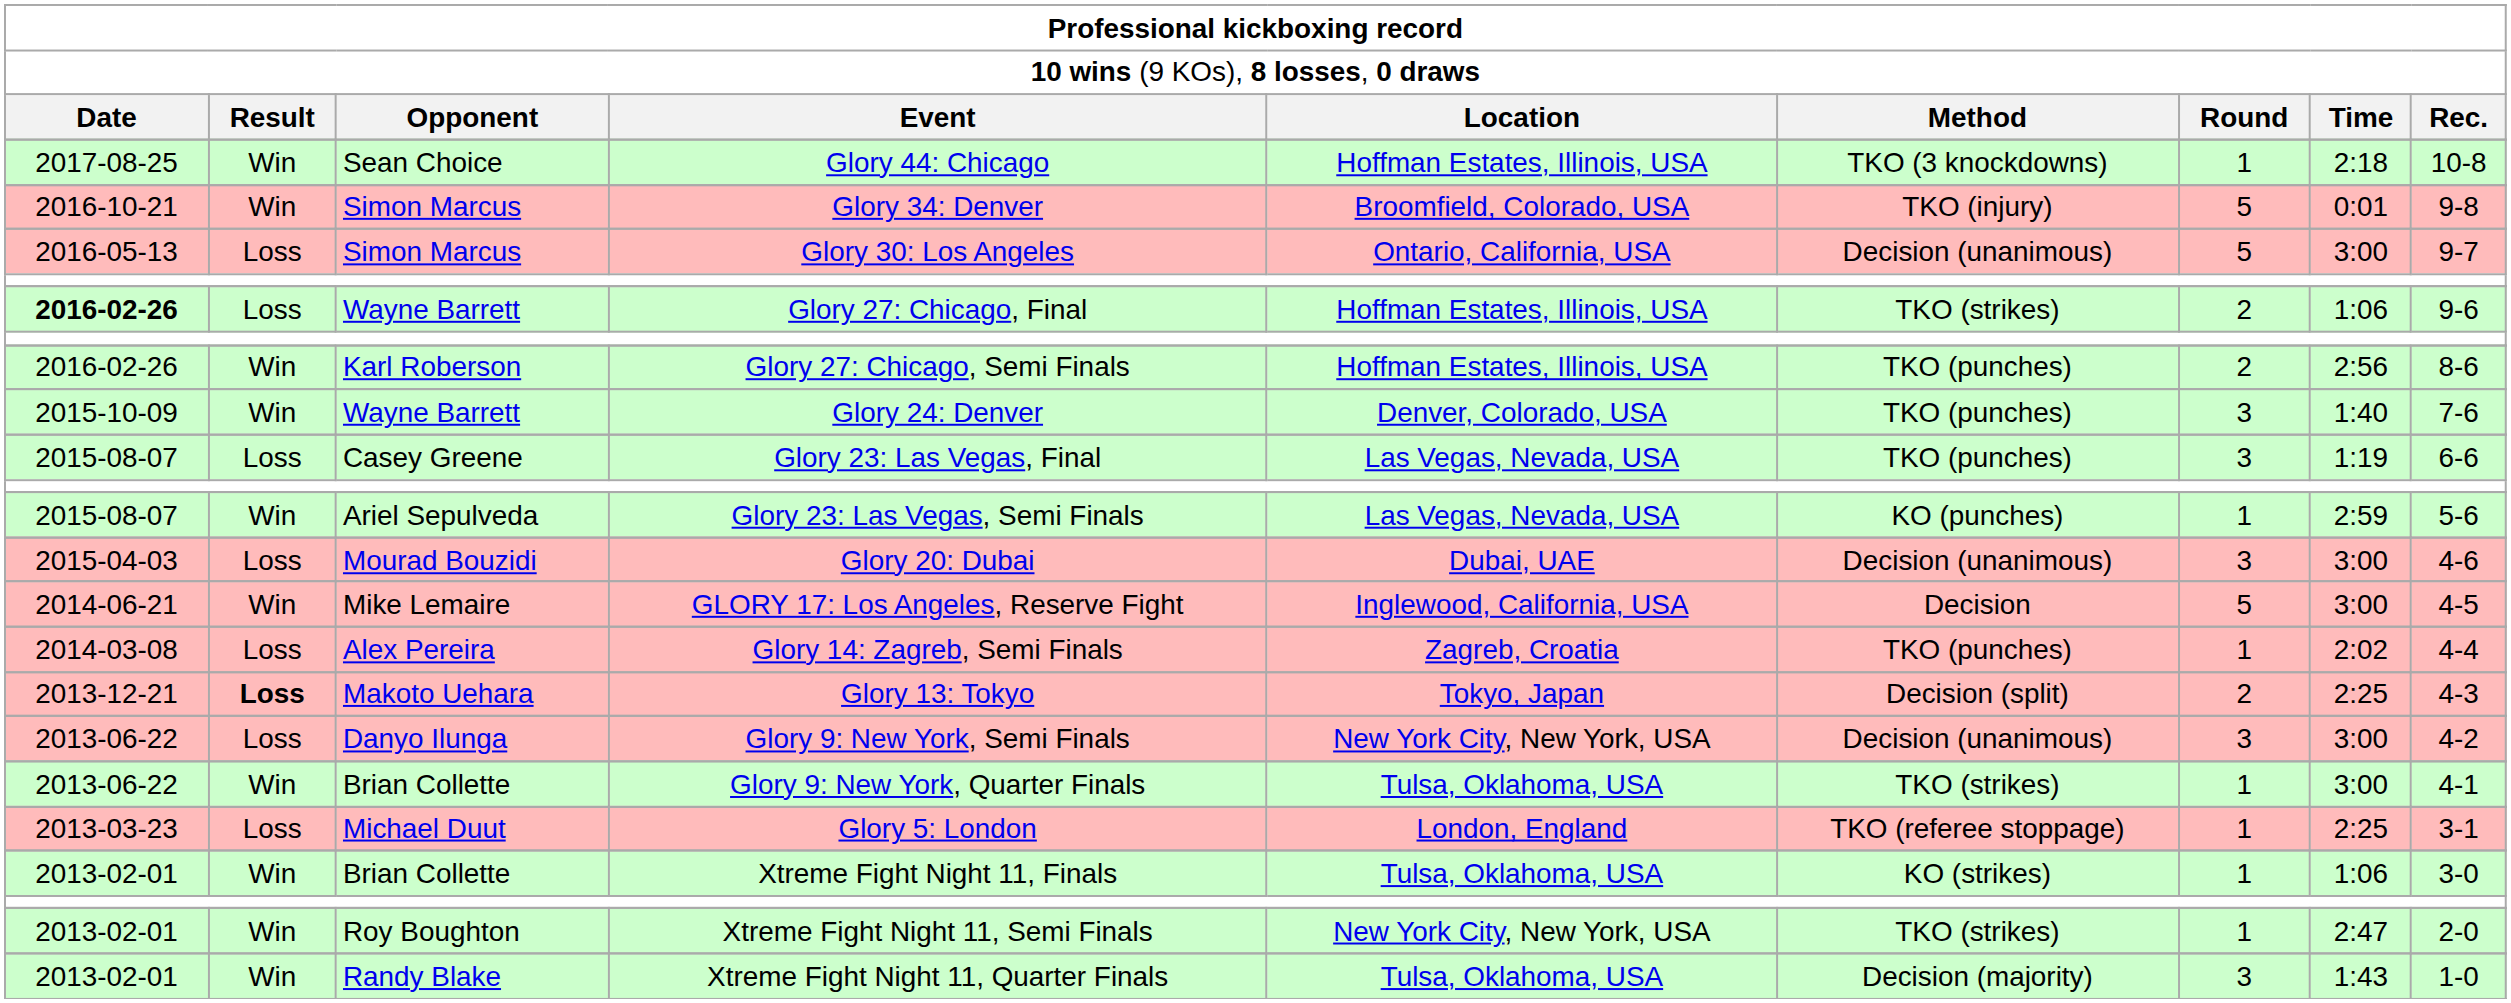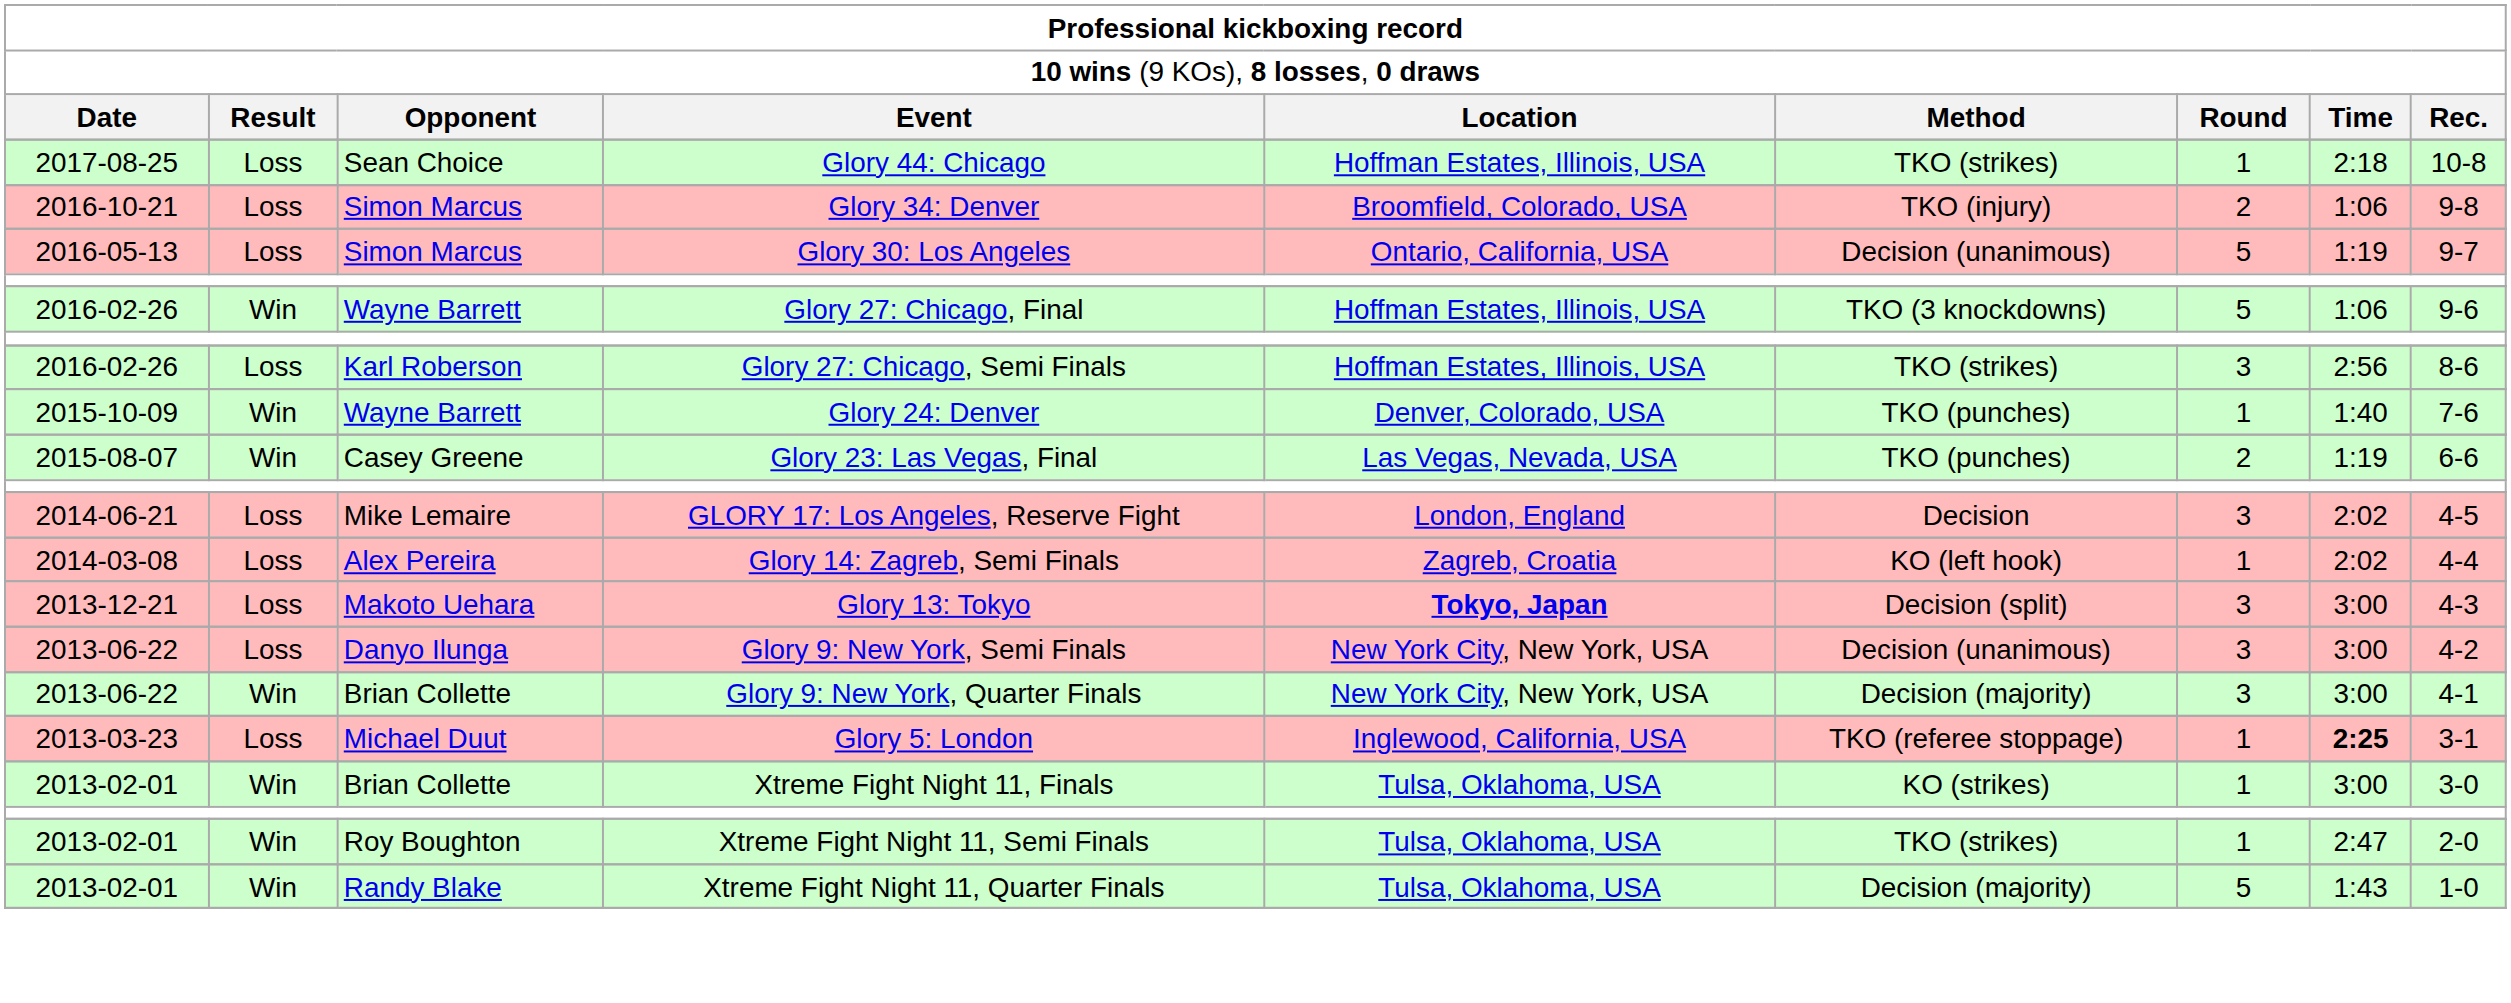 <table class="wikitable collapsible" style="font-size:88%; width:100%; text-align:center;">
 <tr>
 <th colspan=9 style="background:#fff">Professional kickboxing record</th>
 </tr>
 <tr>
 <td colspan=9 style="background:#fff"><strong>10 wins</strong> (9 KOs), <strong>8 losses</strong>, <strong>0 draws</strong></td>
 </tr>
 <tr>
 <th>Date</th>
 <th>Result</th>
 <th>Opponent</th>
 <th>Event</th>
 <th>Location</th>
 <th>Method</th>
 <th>Round</th>
 <th>Time</th>
 <th>Rec.</th>
 </tr>
 <tr>
 </tr>
 <tr bgcolor="#CCFFCC">
 <td>2017-08-25</td>
-<td>Win</td>
+<td>Loss</td>
 <td align=left> Sean Choice</td>
 <td><a href='#'>Glory 44: Chicago</a></td>
 <td><a href='#'>Hoffman Estates, Illinois, USA</a></td>
-<td>TKO (3 knockdowns)</td>
+<td>TKO (strikes)</td>
 <td>1</td>
 <td>2:18</td>
 <td>10-8</td>
 </tr>
 <tr>
 </tr>
 <tr bgcolor="#FFBBBB">
 <td>2016-10-21</td>
-<td>Win</td>
+<td>Loss</td>
 <td align=left> <a href='#'>Simon Marcus</a></td>
 <td><a href='#'>Glory 34: Denver</a></td>
 <td><a href='#'>Broomfield, Colorado, USA</a></td>
 <td>TKO (injury)</td>
-<td>5</td>
-<td>0:01</td>
+<td>2</td>
+<td>1:06</td>
 <td>9-8</td>
 </tr>
 <tr>
 </tr>
 <tr bgcolor="#FFBBBB">
 <td>2016-05-13</td>
 <td>Loss</td>
 <td align=left> <a href='#'>Simon Marcus</a></td>
 <td><a href='#'>Glory 30: Los Angeles</a></td>
 <td><a href='#'>Ontario, California, USA</a></td>
 <td>Decision (unanimous)</td>
 <td>5</td>
-<td>3:00</td>
+<td>1:19</td>
 <td>9-7</td>
 </tr>
 <tr>
 <th style=background:white colspan=9></th>
 </tr>
 <tr>
 </tr>
 <tr bgcolor="#CCFFCC">
-<td><strong>2016-02-26</strong></td>
-<td>Loss</td>
+<td>2016-02-26</td>
+<td>Win</td>
 <td align=left> <a href='#'>Wayne Barrett</a></td>
 <td><a href='#'>Glory 27: Chicago</a>, Final</td>
 <td><a href='#'>Hoffman Estates, Illinois, USA</a></td>
-<td>TKO (strikes)</td>
-<td>2</td>
+<td>TKO (3 knockdowns)</td>
+<td>5</td>
 <td>1:06</td>
 <td>9-6</td>
 </tr>
 <tr>
 <th style=background:white colspan=9></th>
 </tr>
 <tr>
 </tr>
 <tr bgcolor="#CCFFCC">
 <td>2016-02-26</td>
-<td>Win</td>
+<td>Loss</td>
 <td align=left> <a href='#'>Karl Roberson</a></td>
 <td><a href='#'>Glory 27: Chicago</a>, Semi Finals</td>
 <td><a href='#'>Hoffman Estates, Illinois, USA</a></td>
-<td>TKO (punches)</td>
-<td>2</td>
+<td>TKO (strikes)</td>
+<td>3</td>
 <td>2:56</td>
 <td>8-6</td>
 </tr>
 <tr>
 </tr>
 <tr bgcolor="#CCFFCC">
 <td>2015-10-09</td>
 <td>Win</td>
 <td align=left> <a href='#'>Wayne Barrett</a></td>
 <td><a href='#'>Glory 24: Denver</a></td>
 <td><a href='#'>Denver, Colorado, USA</a></td>
 <td>TKO (punches)</td>
-<td>3</td>
+<td>1</td>
 <td>1:40</td>
 <td>7-6</td>
 </tr>
 <tr>
 </tr>
 <tr bgcolor="#CCFFCC">
 <td>2015-08-07</td>
-<td>Loss</td>
+<td>Win</td>
 <td align=left> Casey Greene</td>
 <td><a href='#'>Glory 23: Las Vegas</a>, Final</td>
 <td><a href='#'>Las Vegas, Nevada, USA</a></td>
 <td>TKO (punches)</td>
-<td>3</td>
+<td>2</td>
 <td>1:19</td>
 <td>6-6</td>
 </tr>
 <tr>
 <th style=background:white colspan=9></th>
 </tr>
 <tr>
 </tr>
-<tr bgcolor="#CCFFCC">
-<td>2015-08-07</td>
-<td>Win</td>
-<td align=left> Ariel Sepulveda</td>
-<td><a href='#'>Glory 23: Las Vegas</a>, Semi Finals</td>
-<td><a href='#'>Las Vegas, Nevada, USA</a></td>
-<td>KO (punches)</td>
-<td>1</td>
-<td>2:59</td>
-<td>5-6</td>
-</tr>
 <tr>
-</tr>
-<tr bgcolor="#FFBBBB">
-<td>2015-04-03</td>
-<td>Loss</td>
-<td align=left> <a href='#'>Mourad Bouzidi</a></td>
-<td><a href='#'>Glory 20: Dubai</a></td>
-<td><a href='#'>Dubai, UAE</a></td>
-<td>Decision (unanimous)</td>
-<td>3</td>
-<td>3:00</td>
-<td>4-6</td>
 </tr>
 <tr>
 </tr>
 <tr bgcolor="#FFBBBB">
 <td>2014-06-21</td>
-<td>Win</td>
+<td>Loss</td>
 <td align=left> Mike Lemaire</td>
 <td><a href='#'>GLORY 17: Los Angeles</a>, Reserve Fight</td>
-<td><a href='#'>Inglewood, California, USA</a></td>
+<td><a href='#'>London, England</a></td>
 <td>Decision</td>
-<td>5</td>
-<td>3:00</td>
+<td>3</td>
+<td>2:02</td>
 <td>4-5</td>
 </tr>
 <tr>
 </tr>
 <tr bgcolor="#FFBBBB">
 <td>2014-03-08</td>
 <td>Loss</td>
 <td align=left> <a href='#'>Alex Pereira</a></td>
 <td><a href='#'>Glory 14: Zagreb</a>, Semi Finals</td>
 <td><a href='#'>Zagreb, Croatia</a></td>
-<td>TKO (punches)</td>
+<td>KO (left hook)</td>
 <td>1</td>
 <td>2:02</td>
 <td>4-4</td>
 </tr>
 <tr>
 </tr>
 <tr bgcolor="#FFBBBB">
 <td>2013-12-21</td>
-<td><strong>Loss</strong></td>
+<td>Loss</td>
 <td align=left> <a href='#'>Makoto Uehara</a></td>
 <td><a href='#'>Glory 13: Tokyo</a></td>
-<td><a href='#'>Tokyo, Japan</a></td>
+<td><strong><a href='#'>Tokyo, Japan</a></strong></td>
 <td>Decision (split)</td>
-<td>2</td>
-<td>2:25</td>
+<td>3</td>
+<td>3:00</td>
 <td>4-3</td>
 </tr>
 <tr>
 </tr>
 <tr bgcolor="#FFBBBB">
 <td>2013-06-22</td>
 <td>Loss</td>
 <td align=left> <a href='#'>Danyo Ilunga</a></td>
 <td><a href='#'>Glory 9: New York</a>, Semi Finals</td>
 <td><a href='#'>New York City</a>, New York, USA</td>
 <td>Decision (unanimous)</td>
 <td>3</td>
 <td>3:00</td>
 <td>4-2</td>
 </tr>
 <tr>
 </tr>
 <tr bgcolor="#CCFFCC">
 <td>2013-06-22</td>
 <td>Win</td>
 <td align=left> Brian Collette</td>
 <td><a href='#'>Glory 9: New York</a>, Quarter Finals</td>
-<td><a href='#'>Tulsa, Oklahoma, USA</a></td>
-<td>TKO (strikes)</td>
-<td>1</td>
+<td><a href='#'>New York City</a>, New York, USA</td>
+<td>Decision (majority)</td>
+<td>3</td>
 <td>3:00</td>
 <td>4-1</td>
 </tr>
 <tr>
 </tr>
 <tr bgcolor="#FFBBBB">
 <td>2013-03-23</td>
 <td>Loss</td>
 <td align=left> <a href='#'>Michael Duut</a></td>
 <td><a href='#'>Glory 5: London</a></td>
-<td><a href='#'>London, England</a></td>
+<td><a href='#'>Inglewood, California, USA</a></td>
 <td>TKO (referee stoppage)</td>
 <td>1</td>
-<td>2:25</td>
+<td><strong>2:25</strong></td>
 <td>3-1</td>
 </tr>
 <tr>
 </tr>
 <tr bgcolor="#CCFFCC">
 <td>2013-02-01</td>
 <td>Win</td>
 <td align=left> Brian Collette</td>
 <td>Xtreme Fight Night 11, Finals</td>
 <td><a href='#'>Tulsa, Oklahoma, USA</a></td>
 <td>KO (strikes)</td>
 <td>1</td>
-<td>1:06</td>
+<td>3:00</td>
 <td>3-0</td>
 </tr>
 <tr>
 <th style=background:white colspan=9></th>
 </tr>
 <tr>
 </tr>
 <tr bgcolor="#CCFFCC">
 <td>2013-02-01</td>
 <td>Win</td>
 <td align=left> Roy Boughton</td>
 <td>Xtreme Fight Night 11, Semi Finals</td>
-<td><a href='#'>New York City</a>, New York, USA</td>
+<td><a href='#'>Tulsa, Oklahoma, USA</a></td>
 <td>TKO (strikes)</td>
 <td>1</td>
 <td>2:47</td>
 <td>2-0</td>
 </tr>
 <tr>
 </tr>
 <tr bgcolor="#CCFFCC">
 <td>2013-02-01</td>
 <td>Win</td>
 <td align=left> <a href='#'>Randy Blake</a></td>
 <td>Xtreme Fight Night 11, Quarter Finals</td>
 <td><a href='#'>Tulsa, Oklahoma, USA</a></td>
 <td>Decision (majority)</td>
-<td>3</td>
+<td>5</td>
 <td>1:43</td>
 <td>1-0</td>
 </tr>
 <tr>
 </tr>
 </table>
